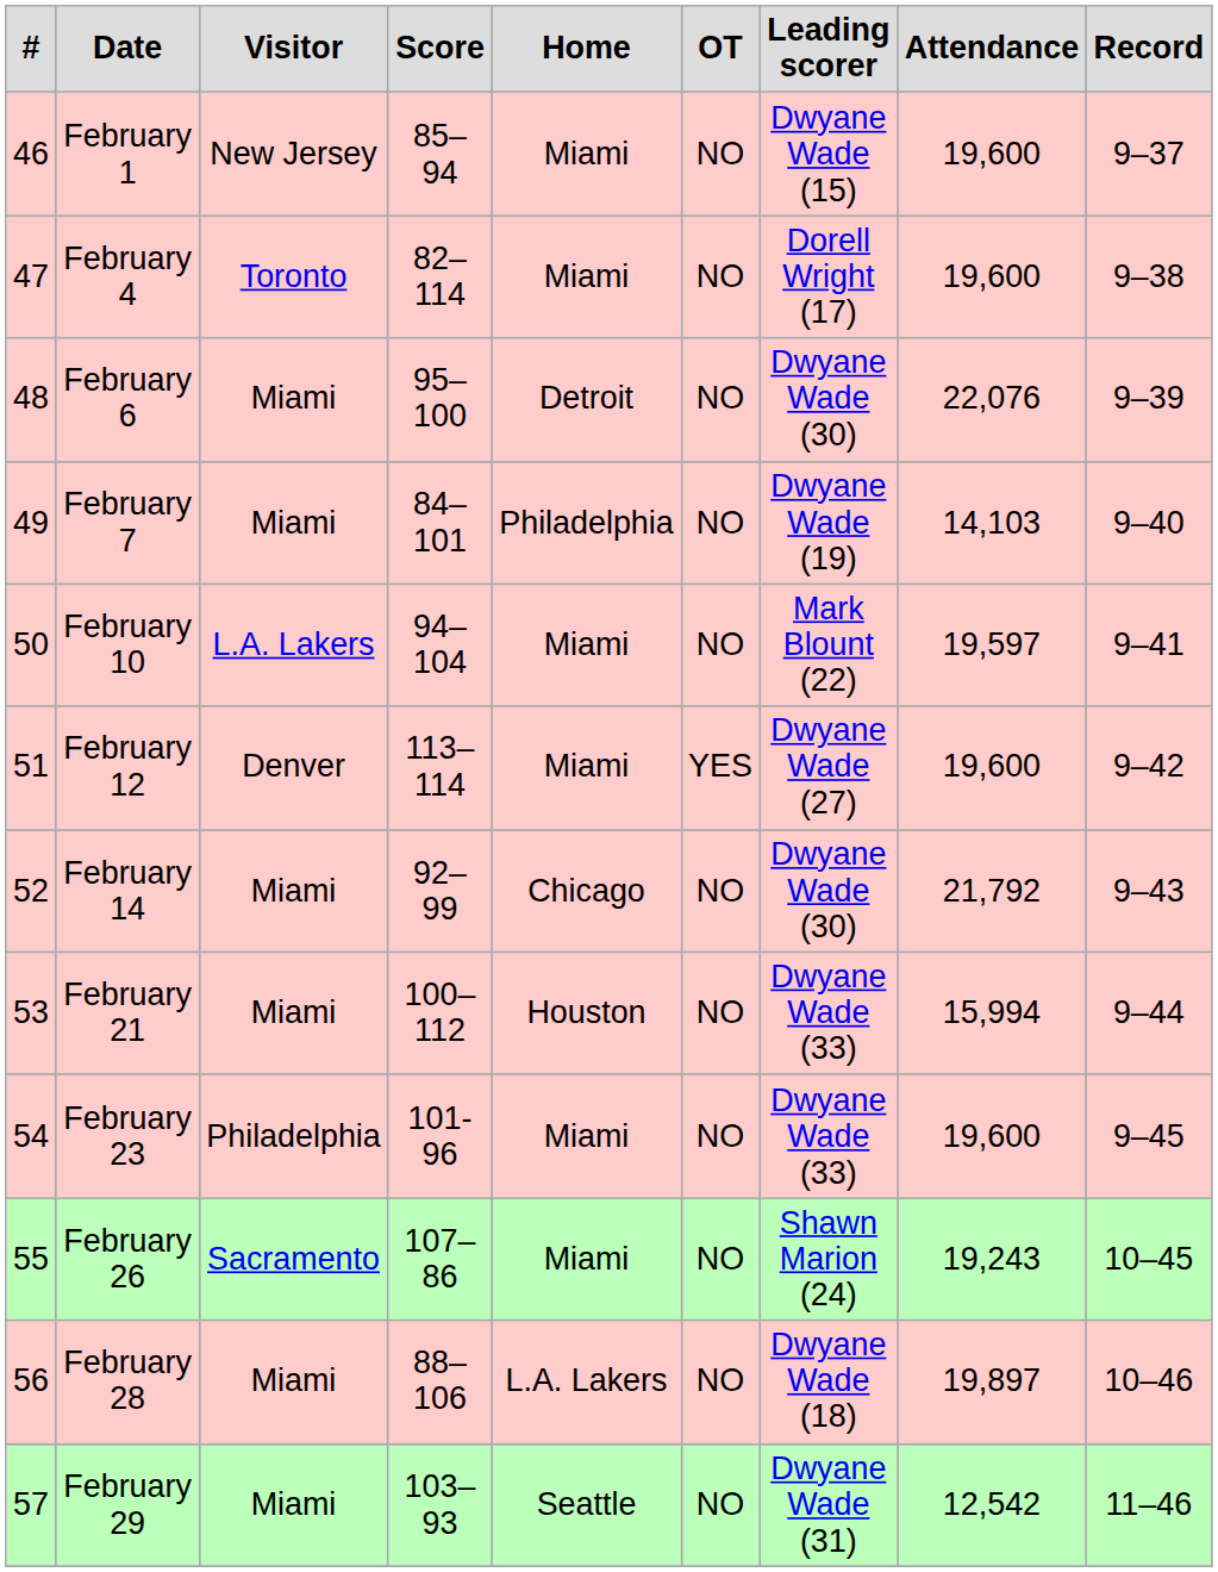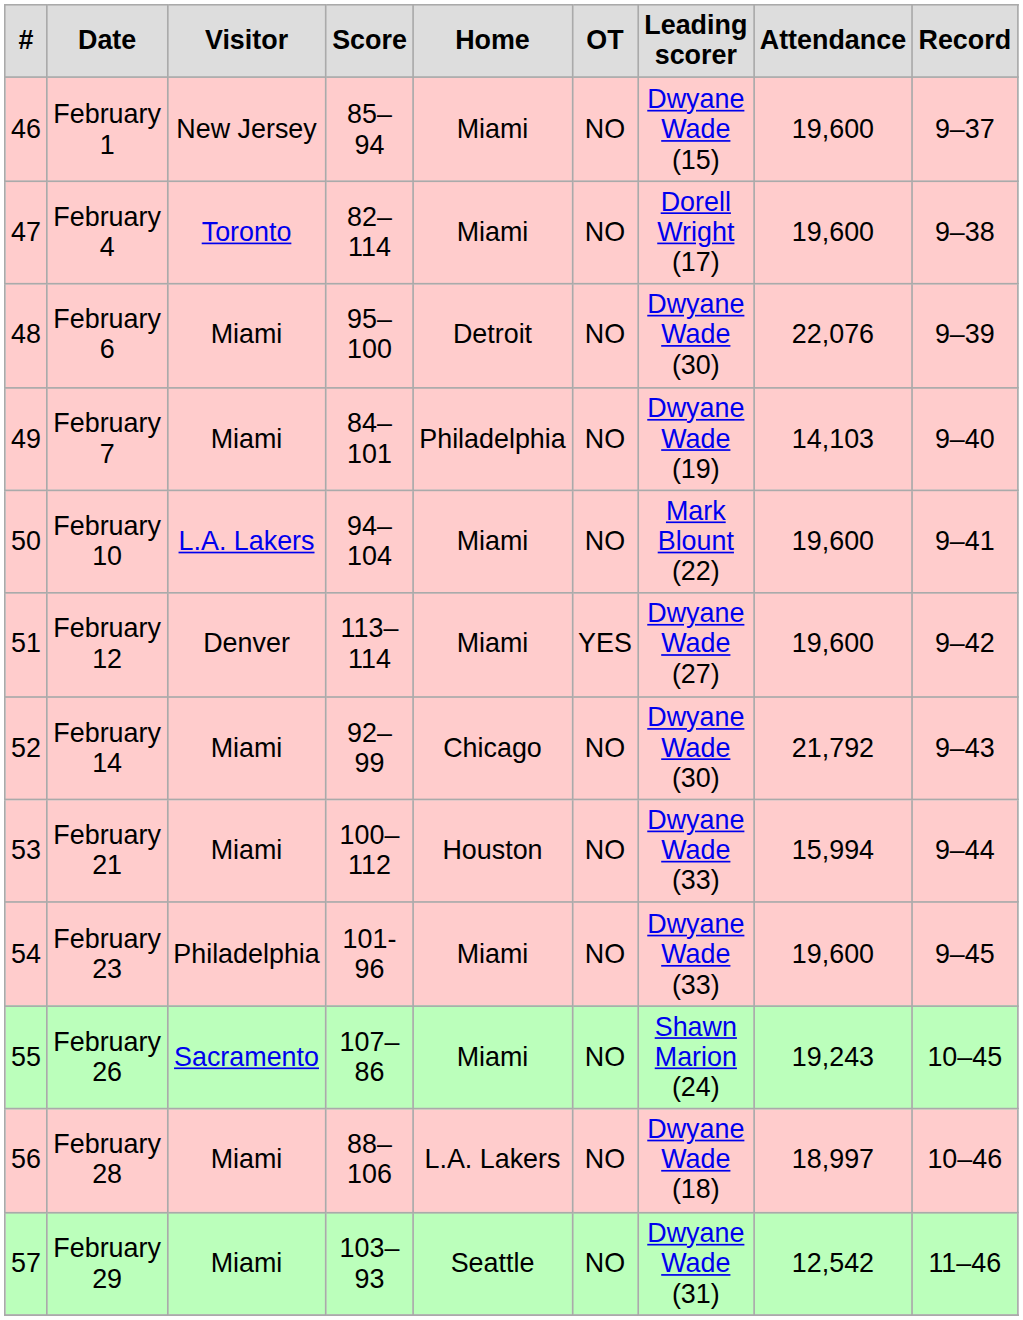 <table class="wikitable" width="80%">
 <tr align="center"  bgcolor="#dddddd">
 <td><strong>#</strong></td>
 <td><strong>Date</strong></td>
 <td><strong>Visitor</strong></td>
 <td><strong>Score</strong></td>
 <td><strong>Home</strong></td>
 <td><strong>OT</strong></td>
 <td><strong>Leading scorer</strong></td>
 <td><strong>Attendance</strong></td>
 <td><strong>Record</strong></td>
 </tr>
 <tr align="center" bgcolor="#ffcccc">
 <td>46</td>
 <td>February 1</td>
 <td>New Jersey</td>
 <td>85–94</td>
 <td>Miami</td>
 <td>NO</td>
 <td><a href='#'>Dwyane Wade</a> (15)</td>
 <td>19,600</td>
 <td>9–37</td>
 </tr>
 <tr align="center" bgcolor="#ffcccc">
 <td>47</td>
 <td>February 4</td>
 <td><a href='#'>Toronto</a></td>
 <td>82–114</td>
 <td>Miami</td>
 <td>NO</td>
 <td><a href='#'>Dorell Wright</a> (17)</td>
 <td>19,600</td>
 <td>9–38</td>
 </tr>
 <tr align="center" bgcolor="#ffcccc">
 <td>48</td>
 <td>February 6</td>
 <td>Miami</td>
 <td>95–100</td>
 <td>Detroit</td>
 <td>NO</td>
 <td><a href='#'>Dwyane Wade</a> (30)</td>
 <td>22,076</td>
 <td>9–39</td>
 </tr>
 <tr align="center" bgcolor="#ffcccc">
 <td>49</td>
 <td>February 7</td>
 <td>Miami</td>
 <td>84–101</td>
 <td>Philadelphia</td>
 <td>NO</td>
 <td><a href='#'>Dwyane Wade</a> (19)</td>
 <td>14,103</td>
 <td>9–40</td>
 </tr>
 <tr align="center" bgcolor="#ffcccc">
 <td>50</td>
 <td>February 10</td>
 <td><a href='#'>L.A. Lakers</a></td>
 <td>94–104</td>
 <td>Miami</td>
 <td>NO</td>
 <td><a href='#'>Mark Blount</a> (22)</td>
-<td>19,597</td>
+<td>19,600</td>
 <td>9–41</td>
 </tr>
 <tr align="center" bgcolor="#ffcccc">
 <td>51</td>
 <td>February 12</td>
 <td>Denver</td>
 <td>113–114</td>
 <td>Miami</td>
 <td>YES</td>
 <td><a href='#'>Dwyane Wade</a> (27)</td>
 <td>19,600</td>
 <td>9–42</td>
 </tr>
 <tr align="center" bgcolor="#ffcccc">
 <td>52</td>
 <td>February 14</td>
 <td>Miami</td>
 <td>92–99</td>
 <td>Chicago</td>
 <td>NO</td>
 <td><a href='#'>Dwyane Wade</a> (30)</td>
 <td>21,792</td>
 <td>9–43</td>
 </tr>
 <tr align="center" bgcolor="#ffcccc">
 <td>53</td>
 <td>February 21</td>
 <td>Miami</td>
 <td>100–112</td>
 <td>Houston</td>
 <td>NO</td>
 <td><a href='#'>Dwyane Wade</a> (33)</td>
 <td>15,994</td>
 <td>9–44</td>
 </tr>
 <tr align="center" bgcolor="#ffcccc">
 <td>54</td>
 <td>February 23</td>
 <td>Philadelphia</td>
 <td>101-96</td>
 <td>Miami</td>
 <td>NO</td>
 <td><a href='#'>Dwyane Wade</a> (33)</td>
 <td>19,600</td>
 <td>9–45</td>
 </tr>
 <tr align="center" bgcolor="#bbffbb">
 <td>55</td>
 <td>February 26</td>
 <td><a href='#'>Sacramento</a></td>
 <td>107–86</td>
 <td>Miami</td>
 <td>NO</td>
 <td><a href='#'>Shawn Marion</a> (24)</td>
 <td>19,243</td>
 <td>10–45</td>
 </tr>
 <tr align="center" bgcolor="#ffcccc">
 <td>56</td>
 <td>February 28</td>
 <td>Miami</td>
 <td>88–106</td>
 <td>L.A. Lakers</td>
 <td>NO</td>
 <td><a href='#'>Dwyane Wade</a> (18)</td>
-<td>19,897</td>
+<td>18,997</td>
 <td>10–46</td>
 </tr>
 <tr align="center" bgcolor="#bbffbb">
 <td>57</td>
 <td>February 29</td>
 <td>Miami</td>
 <td>103–93</td>
 <td>Seattle</td>
 <td>NO</td>
 <td><a href='#'>Dwyane Wade</a> (31)</td>
 <td>12,542</td>
 <td>11–46</td>
 </tr>
 <tr align="center">
 </tr>
 </table>
